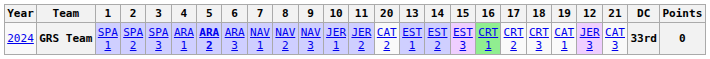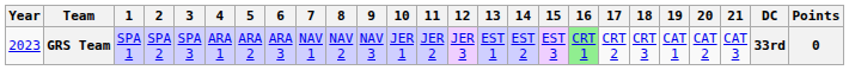 <table class="wikitable" style="text-align:center; font-size:85%">
 <tr>
 <th>Year</th>
 <th>Team</th>
 <th>1</th>
 <th>2</th>
 <th>3</th>
 <th>4</th>
 <th>5</th>
 <th>6</th>
 <th>7</th>
 <th>8</th>
 <th>9</th>
 <th>10</th>
 <th>11</th>
-<th>20</th>
+<th>12</th>
 <th>13</th>
 <th>14</th>
 <th>15</th>
 <th>16</th>
 <th>17</th>
 <th>18</th>
 <th>19</th>
-<th>12</th>
+<th>20</th>
 <th>21</th>
 <th>DC</th>
 <th>Points</th>
 </tr>
 <tr>
-<td><a href='#'>2024</a></td>
+<td><a href='#'>2023</a></td>
 <th nowrap>GRS Team</th>
 <td style="background:#CFCFFF;"><a href='#'>SPA<br>1</a><br></td>
 <td style="background:#CFCFFF;"><a href='#'>SPA<br>2</a><br></td>
 <td style="background:#CFCFFF;"><a href='#'>SPA<br>3</a><br></td>
 <td style="background:#CFCFFF;"><a href='#'>ARA<br>1</a><br></td>
-<td style="background:#CFCFFF;"><strong><a href='#'>ARA<br>2</a><br></strong></td>
+<td style="background:#CFCFFF;"><a href='#'>ARA<br>2</a><br></td>
 <td style="background:#CFCFFF;"><a href='#'>ARA<br>3</a><br></td>
 <td style="background:#CFCFFF;"><a href='#'>NAV<br>1</a><br></td>
 <td style="background:#CFCFFF;"><a href='#'>NAV<br>2</a><br></td>
 <td style="background:#CFCFFF;"><a href='#'>NAV<br>3</a><br></td>
 <td style="background:#CFCFFF;"><a href='#'>JER<br>1</a><br></td>
 <td style="background:#CFCFFF;"><a href='#'>JER<br>2</a><br></td>
-<td><a href='#'>CAT<br>2</a></td>
+<td style="background:#EFCFFF;"><a href='#'>JER<br>3</a><br></td>
 <td style="background:#CFCFFF;"><a href='#'>EST<br>1</a><br></td>
 <td style="background:#CFCFFF;"><a href='#'>EST<br>2</a><br></td>
 <td style="background:#EFCFFF;"><a href='#'>EST<br>3</a><br></td>
 <td style="background: lightgreen;"><a href='#'>CRT<br>1</a></td>
 <td><a href='#'>CRT<br>2</a></td>
 <td><a href='#'>CRT<br>3</a></td>
 <td><a href='#'>CAT<br>1</a></td>
-<td style="background:#EFCFFF;"><a href='#'>JER<br>3</a><br></td>
+<td><a href='#'>CAT<br>2</a></td>
 <td><a href='#'>CAT<br>3</a></td>
 <th>33rd</th>
 <th>0</th>
 </tr>
 </table>
